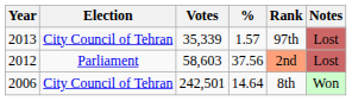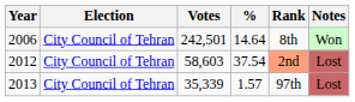 <table class="wikitable" style="text-align:center;">
 <tr>
 <th>Year</th>
 <th>Election</th>
 <th>Votes</th>
 <th>%</th>
 <th>Rank</th>
 <th>Notes</th>
 </tr>
 <tr>
+<td>2006</td>
+<td><a href='#'>City Council of Tehran</a></td>
+<td>242,501</td>
+<td>14.64</td>
+<td>8th</td>
+<td style="background-color:#CCFFCC">Won</td>
+</tr>
+<tr>
+<td>2012</td>
+<td><a href='#'>City Council of Tehran</a></td>
+<td>58,603</td>
+<td>37.54</td>
+<td style="background: lightsalmon;">2nd</td>
+<td style="background-color:#C66">Lost</td>
+</tr>
+<tr>
 <td>2013</td>
 <td><a href='#'>City Council of Tehran</a></td>
 <td> 35,339</td>
 <td> 1.57</td>
 <td>97th</td>
 <td style="background-color:#C66">Lost</td>
 </tr>
-<tr>
-<td>2012</td>
-<td><a href='#'>Parliament</a></td>
-<td>58,603</td>
-<td>37.56</td>
-<td style="background: lightsalmon;">2nd</td>
-<td style="background-color:#C66">Lost</td>
-</tr>
-<tr>
-<td>2006</td>
-<td><a href='#'>City Council of Tehran</a></td>
-<td>242,501</td>
-<td>14.64</td>
-<td>8th</td>
-<td style="background-color:#CCFFCC">Won</td>
-</tr>
 </table>
